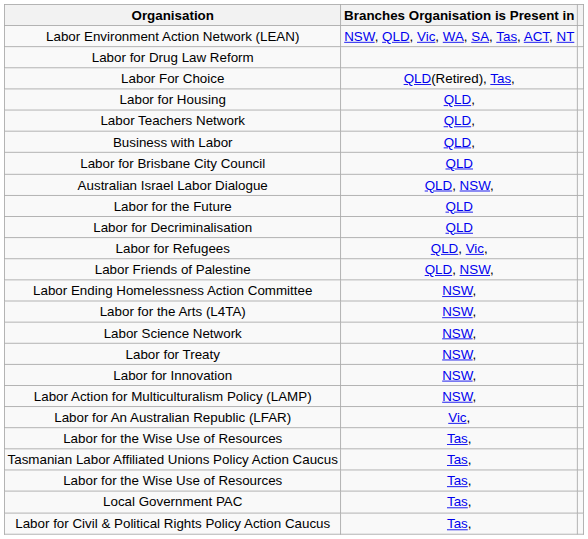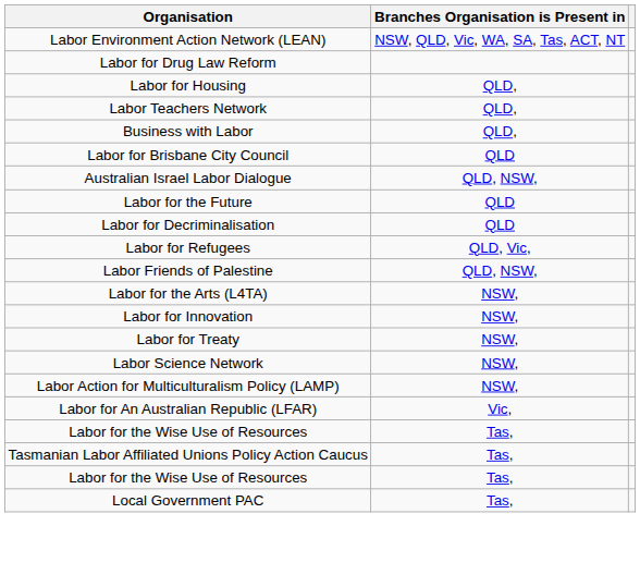 <table class="wikitable" style="font-size:95%; text-align: center;">
 <tr>
 <th>Organisation</th>
 <th>Branches Organisation is Present in</th>
 <th></th>
 </tr>
 <tr>
 <td>Labor Environment Action Network (LEAN)</td>
 <td><a href='#'>NSW</a>, <a href='#'>QLD</a>, <a href='#'>Vic</a>, <a href='#'>WA</a>, <a href='#'>SA</a>, <a href='#'>Tas</a>, <a href='#'>ACT</a>, <a href='#'>NT</a></td>
 <td></td>
 </tr>
 <tr>
 <td>Labor for Drug Law Reform</td>
 <td></td>
-<td></td>
-</tr>
-<tr>
-<td>Labor For Choice</td>
-<td><a href='#'>QLD</a>(Retired), <a href='#'>Tas</a>, </td>
 <td></td>
 </tr>
 <tr>
 <td>Labor for Housing</td>
 <td><a href='#'>QLD</a>, </td>
 <td></td>
 </tr>
 <tr>
 <td>Labor Teachers Network</td>
 <td><a href='#'>QLD</a>, </td>
 <td></td>
 </tr>
 <tr>
 <td>Business with Labor</td>
 <td><a href='#'>QLD</a>, </td>
 <td></td>
 </tr>
 <tr>
 <td>Labor for Brisbane City Council</td>
 <td><a href='#'>QLD</a></td>
 <td></td>
 </tr>
 <tr>
 <td>Australian Israel Labor Dialogue</td>
 <td><a href='#'>QLD</a>, <a href='#'>NSW</a>, </td>
 <td></td>
 </tr>
 <tr>
 <td>Labor for the Future</td>
 <td><a href='#'>QLD</a></td>
 <td></td>
 </tr>
 <tr>
 <td>Labor for Decriminalisation</td>
 <td><a href='#'>QLD</a></td>
 <td></td>
 </tr>
 <tr>
 <td>Labor for Refugees</td>
 <td><a href='#'>QLD</a>, <a href='#'>Vic</a>, </td>
 <td></td>
 </tr>
 <tr>
 <td>Labor Friends of Palestine</td>
 <td><a href='#'>QLD</a>, <a href='#'>NSW</a>, </td>
 <td></td>
 </tr>
 <tr>
-<td>Labor Ending Homelessness Action Committee</td>
-<td><a href='#'>NSW</a>, </td>
-<td></td>
-</tr>
-<tr>
 <td>Labor for the Arts (L4TA)</td>
 <td><a href='#'>NSW</a>, </td>
 <td></td>
 </tr>
 <tr>
-<td>Labor Science Network</td>
+<td>Labor for Innovation</td>
 <td><a href='#'>NSW</a>, </td>
 <td></td>
 </tr>
 <tr>
 <td>Labor for Treaty</td>
 <td><a href='#'>NSW</a>, </td>
 <td></td>
 </tr>
 <tr>
-<td>Labor for Innovation</td>
+<td>Labor Science Network</td>
 <td><a href='#'>NSW</a>, </td>
 <td></td>
 </tr>
 <tr>
 <td>Labor Action for Multiculturalism Policy (LAMP)</td>
 <td><a href='#'>NSW</a>, </td>
 <td></td>
 </tr>
 <tr>
 <td>Labor for An Australian Republic (LFAR)</td>
 <td><a href='#'>Vic</a>, </td>
 <td></td>
 </tr>
 <tr>
 <td>Labor for the Wise Use of Resources</td>
 <td><a href='#'>Tas</a>, </td>
 <td></td>
 </tr>
 <tr>
 <td>Tasmanian Labor Affiliated Unions Policy Action Caucus</td>
 <td><a href='#'>Tas</a>, </td>
 <td></td>
 </tr>
 <tr>
 <td>Labor for the Wise Use of Resources</td>
 <td><a href='#'>Tas</a>, </td>
 <td></td>
 </tr>
 <tr>
 <td>Local Government PAC</td>
 <td><a href='#'>Tas</a>, </td>
 <td></td>
 </tr>
-<tr>
-<td>Labor for Civil & Political Rights Policy Action Caucus</td>
-<td><a href='#'>Tas</a>, </td>
-<td></td>
-</tr>
 </table>
